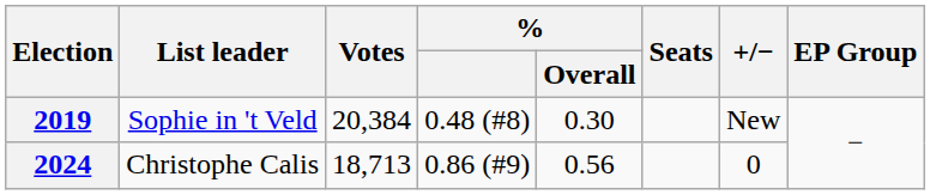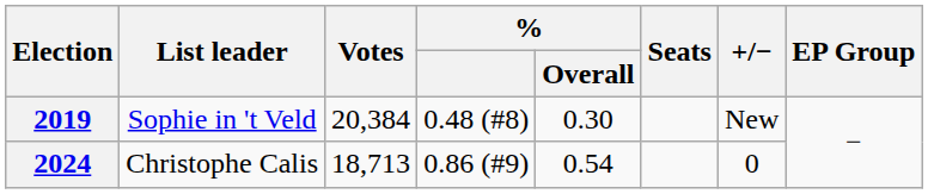 <table class="wikitable" style="text-align:center;">
 <tr>
 <th rowspan=2>Election</th>
 <th rowspan=2>List leader</th>
 <th rowspan=2>Votes</th>
 <th colspan=2>%</th>
 <th rowspan=2>Seats</th>
 <th rowspan=2>+/−</th>
 <th rowspan=2>EP Group</th>
 </tr>
 <tr>
 <th></th>
 <th>Overall</th>
 </tr>
 <tr>
 <th><a href='#'>2019</a></th>
 <td><a href='#'>Sophie in 't Veld</a></td>
 <td>20,384</td>
 <td>0.48 (#8)</td>
 <td>0.30</td>
 <td></td>
 <td>New</td>
 <td rowspan=2>−</td>
 </tr>
 <tr>
 <th><a href='#'>2024</a></th>
 <td>Christophe Calis</td>
 <td>18,713</td>
 <td>0.86 (#9)</td>
-<td>0.56</td>
+<td>0.54</td>
 <td></td>
 <td> 0</td>
 </tr>
 </table>
